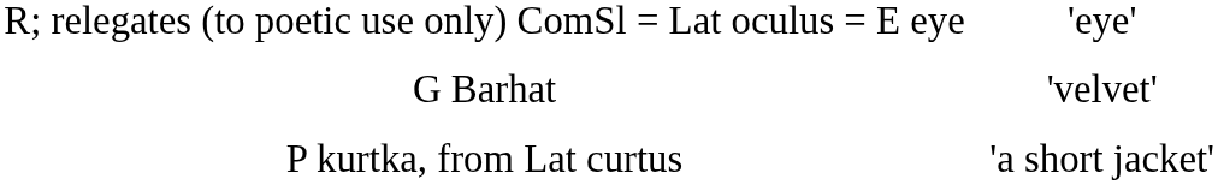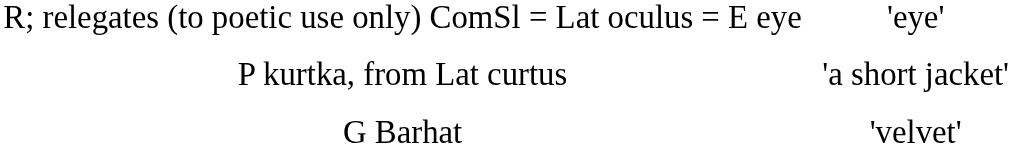 <table style="text-align: center;" cellpadding="4">
 <tr>
 <td></td>
 <td></td>
 <td>R; relegates (to poetic use only) ComSl   = Lat oculus = E eye</td>
 <td>'eye'</td>
 </tr>
 <tr>
 <td></td>
 <td></td>
-<td>G Barhat</td>
-<td>'velvet'</td>
+<td>P kurtka, from Lat curtus</td>
+<td>'a short jacket'</td>
 </tr>
 <tr>
 <td></td>
 <td></td>
-<td>P kurtka, from Lat curtus</td>
-<td>'a short jacket'</td>
+<td>G Barhat</td>
+<td>'velvet'</td>
 </tr>
 </table>
